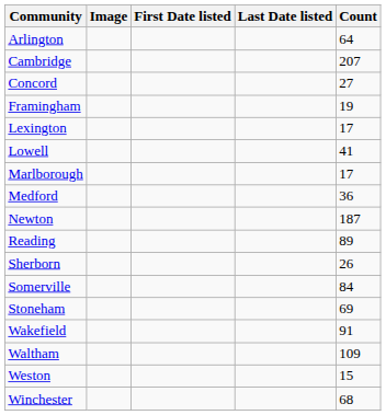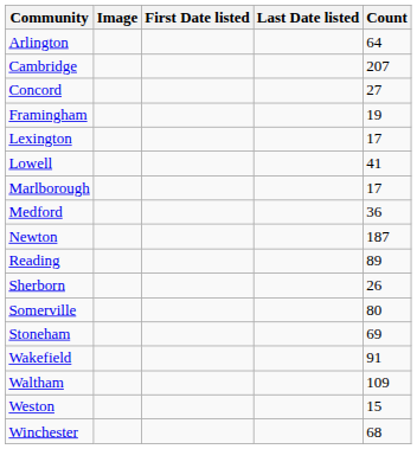 <table class="wikitable">
 <tr>
 <th><strong>Community</strong></th>
 <th class="unsortable" ><strong>Image</strong></th>
 <th><strong>First Date listed</strong></th>
 <th><strong>Last Date listed</strong></th>
 <th><strong>Count</strong></th>
 </tr>
 <tr>
 <td><a href='#'>Arlington</a></td>
 <td></td>
 <td></td>
 <td></td>
 <td>64</td>
 </tr>
 <tr>
 <td><a href='#'>Cambridge</a></td>
 <td></td>
 <td></td>
 <td></td>
 <td>207</td>
 </tr>
 <tr>
 <td><a href='#'>Concord</a></td>
 <td></td>
 <td></td>
 <td></td>
 <td>27</td>
 </tr>
 <tr>
 <td><a href='#'>Framingham</a></td>
 <td></td>
 <td></td>
 <td></td>
 <td>19</td>
 </tr>
 <tr>
 <td><a href='#'>Lexington</a></td>
 <td></td>
 <td></td>
 <td></td>
 <td>17</td>
 </tr>
 <tr>
 <td><a href='#'>Lowell</a></td>
 <td></td>
 <td></td>
 <td></td>
 <td>41</td>
 </tr>
 <tr>
 <td><a href='#'>Marlborough</a></td>
 <td></td>
 <td></td>
 <td></td>
 <td>17</td>
 </tr>
 <tr>
 <td><a href='#'>Medford</a></td>
 <td></td>
 <td></td>
 <td></td>
 <td>36</td>
 </tr>
 <tr>
 <td><a href='#'>Newton</a></td>
 <td></td>
 <td></td>
 <td></td>
 <td>187</td>
 </tr>
 <tr>
 <td><a href='#'>Reading</a></td>
 <td></td>
 <td></td>
 <td></td>
 <td>89</td>
 </tr>
 <tr>
 <td><a href='#'>Sherborn</a></td>
 <td></td>
 <td></td>
 <td></td>
 <td>26</td>
 </tr>
 <tr>
 <td><a href='#'>Somerville</a></td>
 <td></td>
 <td></td>
 <td></td>
-<td>84</td>
+<td>80</td>
 </tr>
 <tr>
 <td><a href='#'>Stoneham</a></td>
 <td></td>
 <td></td>
 <td></td>
 <td>69</td>
 </tr>
 <tr>
 <td><a href='#'>Wakefield</a></td>
 <td></td>
 <td></td>
 <td></td>
 <td>91</td>
 </tr>
 <tr>
 <td><a href='#'>Waltham</a></td>
 <td></td>
 <td></td>
 <td></td>
 <td>109</td>
 </tr>
 <tr>
 <td><a href='#'>Weston</a></td>
 <td></td>
 <td></td>
 <td></td>
 <td>15</td>
 </tr>
 <tr>
 <td><a href='#'>Winchester</a></td>
 <td></td>
 <td></td>
 <td></td>
 <td>68</td>
 </tr>
 </table>
